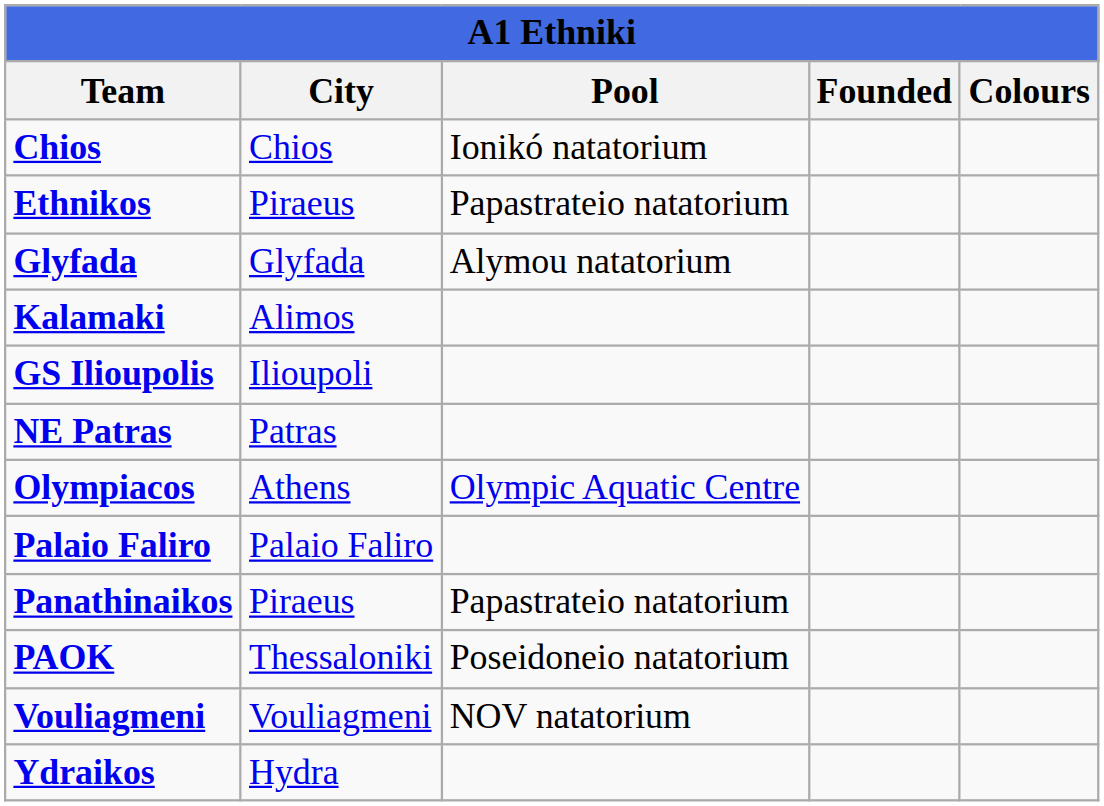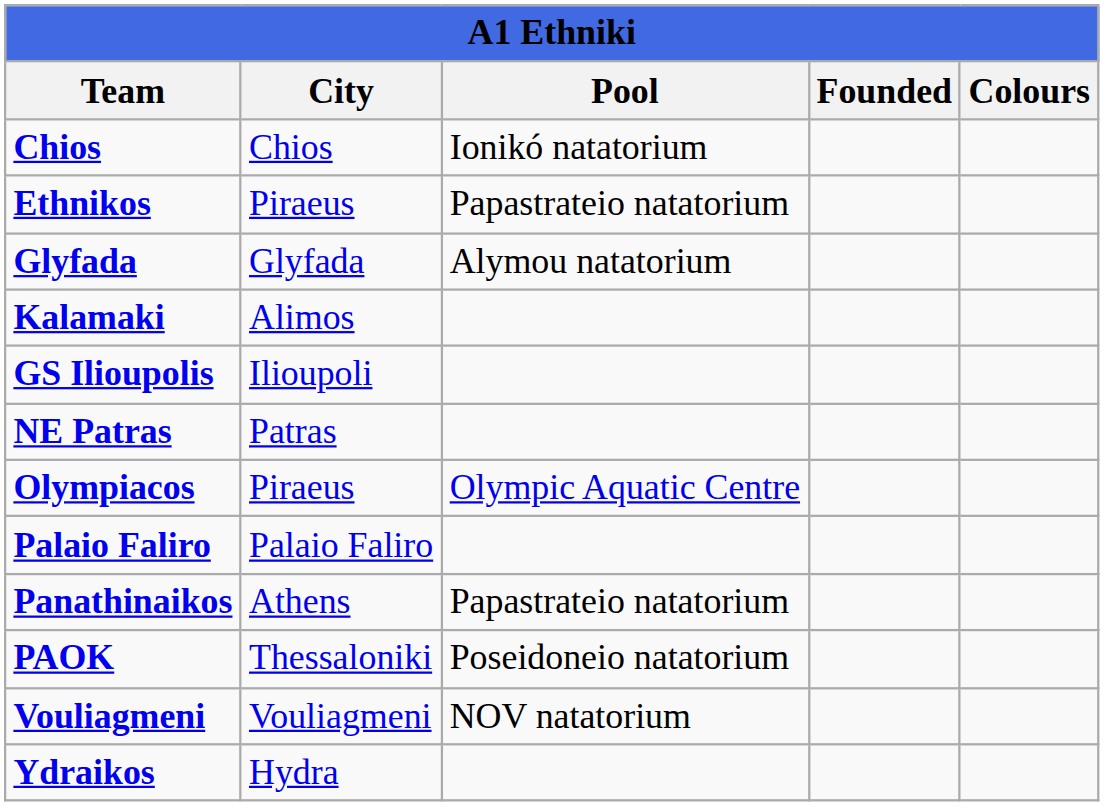 <table class="wikitable sortable">
 <tr>
 <td bgcolor=#4169E1 align="center" colspan="17"><strong><span>A1 Ethniki</span></strong></td>
 </tr>
 <tr>
 <th>Team</th>
 <th>City</th>
 <th>Pool</th>
 <th>Founded</th>
 <th>Colours</th>
 </tr>
 <tr>
 <td><strong><a href='#'>Chios</a></strong></td>
 <td><a href='#'>Chios</a></td>
 <td>Ionikó natatorium</td>
 <td></td>
 <td></td>
 </tr>
 <tr>
 <td><strong><a href='#'>Ethnikos</a></strong></td>
 <td><a href='#'>Piraeus</a></td>
 <td>Papastrateio natatorium</td>
 <td></td>
 <td></td>
 </tr>
 <tr>
 <td><strong><a href='#'>Glyfada</a></strong></td>
 <td><a href='#'>Glyfada</a></td>
 <td>Alymou natatorium</td>
 <td></td>
 <td></td>
 </tr>
 <tr>
 <td><strong><a href='#'>Kalamaki</a></strong></td>
 <td><a href='#'>Alimos</a></td>
 <td></td>
 <td></td>
 <td></td>
 </tr>
 <tr>
 <td><strong><a href='#'>GS Ilioupolis</a></strong></td>
 <td><a href='#'>Ilioupoli</a></td>
 <td></td>
 <td></td>
 <td></td>
 </tr>
 <tr>
 <td><strong><a href='#'>NE Patras</a></strong></td>
 <td><a href='#'>Patras</a></td>
 <td></td>
 <td></td>
 <td></td>
 </tr>
 <tr>
 <td><strong><a href='#'>Olympiacos</a></strong></td>
-<td><a href='#'>Athens</a></td>
+<td><a href='#'>Piraeus</a></td>
 <td><a href='#'>Olympic Aquatic Centre</a></td>
 <td></td>
 <td></td>
 </tr>
 <tr>
 <td><strong><a href='#'>Palaio Faliro</a></strong></td>
 <td><a href='#'>Palaio Faliro</a></td>
 <td></td>
 <td></td>
 <td></td>
 </tr>
 <tr>
 <td><strong><a href='#'>Panathinaikos</a></strong></td>
-<td><a href='#'>Piraeus</a></td>
+<td><a href='#'>Athens</a></td>
 <td>Papastrateio natatorium</td>
 <td></td>
 <td></td>
 </tr>
 <tr>
 <td><strong><a href='#'>PAOK</a></strong></td>
 <td><a href='#'>Thessaloniki</a></td>
 <td>Poseidoneio natatorium</td>
 <td></td>
 <td></td>
 </tr>
 <tr>
 <td><strong><a href='#'>Vouliagmeni</a></strong></td>
 <td><a href='#'>Vouliagmeni</a></td>
 <td>NOV natatorium</td>
 <td></td>
 <td></td>
 </tr>
 <tr>
 <td><strong><a href='#'>Ydraikos</a></strong></td>
 <td><a href='#'>Hydra</a></td>
 <td></td>
 <td></td>
 <td></td>
 </tr>
 </table>
